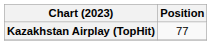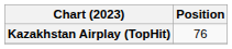 <table class="wikitable plainrowheaders" style="text-align:center">
 <tr>
 <th scope="col">Chart (2023)</th>
 <th scope="col">Position</th>
 </tr>
 <tr>
 <th scope="row">Kazakhstan Airplay (TopHit)</th>
-<td>77</td>
+<td>76</td>
 </tr>
 <tr>
 </tr>
 </table>
